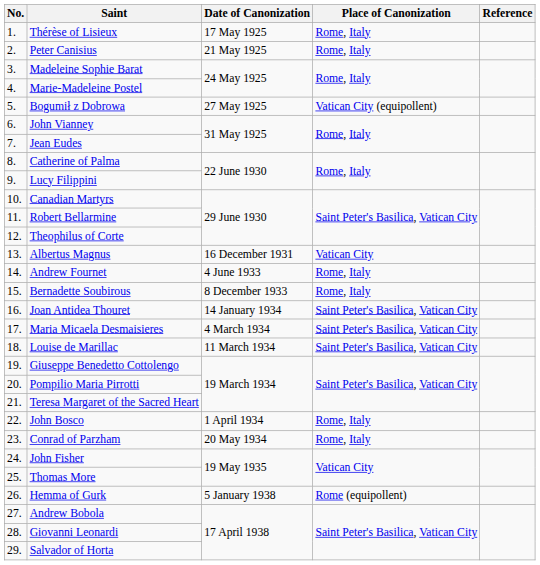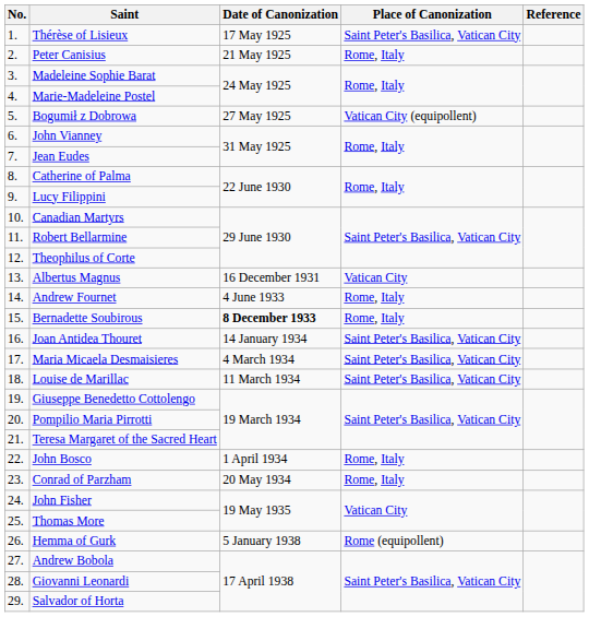 <table class="wikitable">
 <tr>
 <th>No.</th>
 <th>Saint</th>
 <th>Date of Canonization</th>
 <th>Place of Canonization</th>
 <th>Reference</th>
 </tr>
 <tr>
 <td>1.</td>
 <td><a href='#'>Thérèse of Lisieux</a></td>
 <td>17 May 1925</td>
-<td><a href='#'>Rome</a>, <a href='#'>Italy</a></td>
+<td><a href='#'>Saint Peter's Basilica</a>, <a href='#'>Vatican City</a></td>
 <td></td>
 </tr>
 <tr>
 <td>2.</td>
 <td><a href='#'>Peter Canisius</a></td>
 <td>21 May 1925</td>
 <td><a href='#'>Rome</a>, <a href='#'>Italy</a></td>
 <td></td>
 </tr>
 <tr>
 <td>3.</td>
 <td><a href='#'>Madeleine Sophie Barat</a></td>
 <td rowspan="2">24 May 1925</td>
 <td rowspan="2"><a href='#'>Rome</a>, <a href='#'>Italy</a></td>
 <td rowspan="2"></td>
 </tr>
 <tr>
 <td>4.</td>
 <td><a href='#'>Marie-Madeleine Postel</a></td>
 </tr>
 <tr>
 <td>5.</td>
 <td><a href='#'>Bogumił z Dobrowa</a></td>
 <td>27 May 1925</td>
 <td><a href='#'>Vatican City</a> (equipollent)</td>
 <td></td>
 </tr>
 <tr>
 <td>6.</td>
 <td><a href='#'>John Vianney</a></td>
 <td rowspan="2">31 May 1925</td>
 <td rowspan="2"><a href='#'>Rome</a>, <a href='#'>Italy</a></td>
 <td rowspan="2"></td>
 </tr>
 <tr>
 <td>7.</td>
 <td><a href='#'>Jean Eudes</a></td>
 </tr>
 <tr>
 <td>8.</td>
 <td><a href='#'>Catherine of Palma</a></td>
 <td rowspan="2">22 June 1930</td>
 <td rowspan="2"><a href='#'>Rome</a>, <a href='#'>Italy</a></td>
 <td rowspan="2"></td>
 </tr>
 <tr>
 <td>9.</td>
 <td><a href='#'>Lucy Filippini</a></td>
 </tr>
 <tr>
 <td>10.</td>
 <td><a href='#'>Canadian Martyrs</a></td>
 <td rowspan="3">29 June 1930</td>
 <td rowspan="3"><a href='#'>Saint Peter's Basilica</a>, <a href='#'>Vatican City</a></td>
 <td rowspan="3"></td>
 </tr>
 <tr>
 <td>11.</td>
 <td><a href='#'>Robert Bellarmine</a></td>
 </tr>
 <tr>
 <td>12.</td>
 <td><a href='#'>Theophilus of Corte</a></td>
 </tr>
 <tr>
 <td>13.</td>
 <td><a href='#'>Albertus Magnus</a></td>
 <td>16 December 1931</td>
 <td><a href='#'>Vatican City</a></td>
 <td></td>
 </tr>
 <tr>
 <td>14.</td>
 <td><a href='#'>Andrew Fournet</a></td>
 <td>4 June 1933</td>
 <td><a href='#'>Rome</a>, <a href='#'>Italy</a></td>
 <td></td>
 </tr>
 <tr>
 <td>15.</td>
 <td><a href='#'>Bernadette Soubirous</a></td>
-<td>8 December 1933</td>
+<td><strong>8 December 1933</strong></td>
 <td><a href='#'>Rome</a>, <a href='#'>Italy</a></td>
 <td></td>
 </tr>
 <tr>
 <td>16.</td>
 <td><a href='#'>Joan Antidea Thouret</a></td>
 <td>14 January 1934</td>
 <td><a href='#'>Saint Peter's Basilica</a>, <a href='#'>Vatican City</a></td>
 <td></td>
 </tr>
 <tr>
 <td>17.</td>
 <td><a href='#'>Maria Micaela Desmaisieres</a></td>
 <td>4 March 1934</td>
 <td><a href='#'>Saint Peter's Basilica</a>, <a href='#'>Vatican City</a></td>
 <td></td>
 </tr>
 <tr>
 <td>18.</td>
 <td><a href='#'>Louise de Marillac</a></td>
 <td>11 March 1934</td>
 <td><a href='#'>Saint Peter's Basilica</a>, <a href='#'>Vatican City</a></td>
 <td></td>
 </tr>
 <tr>
 <td>19.</td>
 <td><a href='#'>Giuseppe Benedetto Cottolengo</a></td>
 <td rowspan="3">19 March 1934</td>
 <td rowspan="3"><a href='#'>Saint Peter's Basilica</a>, <a href='#'>Vatican City</a></td>
 <td rowspan="3"></td>
 </tr>
 <tr>
 <td>20.</td>
 <td><a href='#'>Pompilio Maria Pirrotti</a></td>
 </tr>
 <tr>
 <td>21.</td>
 <td><a href='#'>Teresa Margaret of the Sacred Heart</a></td>
 </tr>
 <tr>
 <td>22.</td>
 <td><a href='#'>John Bosco</a></td>
 <td>1 April 1934</td>
 <td><a href='#'>Rome</a>, <a href='#'>Italy</a></td>
 <td></td>
 </tr>
 <tr>
 <td>23.</td>
 <td><a href='#'>Conrad of Parzham</a></td>
 <td>20 May 1934</td>
 <td><a href='#'>Rome</a>, <a href='#'>Italy</a></td>
 <td></td>
 </tr>
 <tr>
 <td>24.</td>
 <td><a href='#'>John Fisher</a></td>
 <td rowspan="2">19 May 1935</td>
 <td rowspan="2"><a href='#'>Vatican City</a></td>
 <td rowspan="2"></td>
 </tr>
 <tr>
 <td>25.</td>
 <td><a href='#'>Thomas More</a></td>
 </tr>
 <tr>
 <td>26.</td>
 <td><a href='#'>Hemma of Gurk</a></td>
 <td>5 January 1938</td>
 <td><a href='#'>Rome</a> (equipollent)</td>
 <td></td>
 </tr>
 <tr>
 <td>27.</td>
 <td><a href='#'>Andrew Bobola</a></td>
 <td rowspan="3">17 April 1938</td>
 <td rowspan="3"><a href='#'>Saint Peter's Basilica</a>, <a href='#'>Vatican City</a></td>
 <td rowspan="3"></td>
 </tr>
 <tr>
 <td>28.</td>
 <td><a href='#'>Giovanni Leonardi</a></td>
 </tr>
 <tr>
 <td>29.</td>
 <td><a href='#'>Salvador of Horta</a></td>
 </tr>
 </table>
